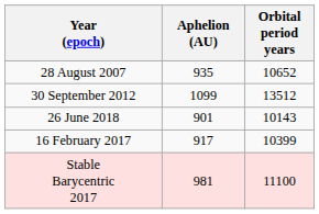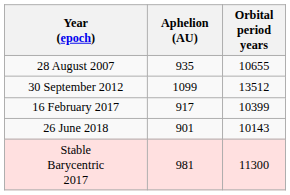 <table class=wikitable style="width: 300px; text-align: center; font-size: small; float: left; margin-right: 0.8em;">
 <tr>
 <th>Year<br>(<a href='#'>epoch</a>)</th>
 <th>Aphelion<br>(AU)</th>
 <th>Orbital<br>period<br>years</th>
 </tr>
 <tr>
 <td>28 August 2007</td>
 <td>935</td>
-<td>10652</td>
+<td>10655</td>
 </tr>
 <tr>
 <td>30 September 2012</td>
 <td>1099</td>
 <td>13512</td>
 </tr>
 <tr>
+<td>16 February 2017</td>
+<td>917</td>
+<td>10399</td>
+</tr>
+<tr>
 <td>26 June 2018</td>
 <td>901</td>
 <td>10143</td>
 </tr>
-<tr>
-<td>16 February 2017</td>
-<td>917</td>
-<td>10399</td>
-</tr>
 <tr bgcolor=#ffe0e0>
 <td>Stable<br>Barycentric<br>2017</td>
 <td>981</td>
-<td>11100</td>
+<td>11300</td>
 </tr>
 </table>
